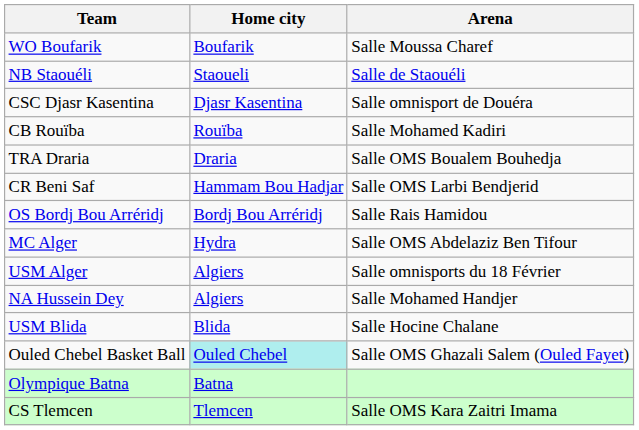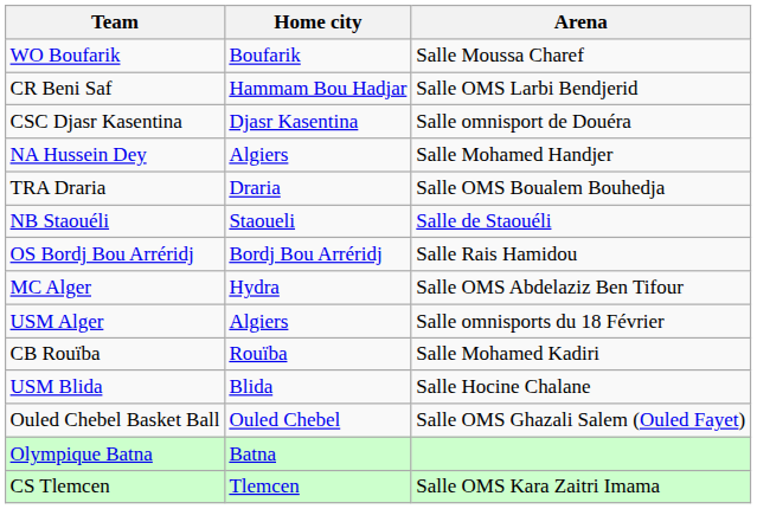 <table class="wikitable" style="font-size:90%;">
 <tr>
 <th>Team</th>
 <th>Home city</th>
 <th>Arena</th>
 </tr>
 <tr>
 <td><a href='#'>WO Boufarik</a></td>
 <td><a href='#'>Boufarik</a></td>
 <td>Salle Moussa Charef</td>
 </tr>
 <tr>
-<td><a href='#'>NB Staouéli</a></td>
-<td><a href='#'>Staoueli</a></td>
-<td><a href='#'>Salle de Staouéli</a></td>
+<td>CR Beni Saf</td>
+<td><a href='#'>Hammam Bou Hadjar</a></td>
+<td>Salle OMS Larbi Bendjerid</td>
 </tr>
 <tr>
 <td>CSC Djasr Kasentina</td>
 <td><a href='#'>Djasr Kasentina</a></td>
 <td>Salle omnisport de Douéra</td>
 </tr>
 <tr>
-<td>CB Rouïba</td>
-<td><a href='#'>Rouïba</a></td>
-<td>Salle Mohamed Kadiri</td>
+<td><a href='#'>NA Hussein Dey</a></td>
+<td><a href='#'>Algiers</a></td>
+<td>Salle Mohamed Handjer</td>
 </tr>
 <tr>
 <td>TRA Draria</td>
 <td><a href='#'>Draria</a></td>
 <td>Salle OMS Boualem Bouhedja</td>
 </tr>
 <tr>
-<td>CR Beni Saf</td>
-<td><a href='#'>Hammam Bou Hadjar</a></td>
-<td>Salle OMS Larbi Bendjerid</td>
+<td><a href='#'>NB Staouéli</a></td>
+<td><a href='#'>Staoueli</a></td>
+<td><a href='#'>Salle de Staouéli</a></td>
 </tr>
 <tr>
 <td><a href='#'>OS Bordj Bou Arréridj</a></td>
 <td><a href='#'>Bordj Bou Arréridj</a></td>
 <td>Salle Rais Hamidou</td>
 </tr>
 <tr>
 <td><a href='#'>MC Alger</a></td>
 <td><a href='#'>Hydra</a></td>
 <td>Salle OMS Abdelaziz Ben Tifour</td>
 </tr>
 <tr>
 <td><a href='#'>USM Alger</a></td>
 <td><a href='#'>Algiers</a></td>
 <td>Salle omnisports du 18 Février</td>
 </tr>
 <tr>
-<td><a href='#'>NA Hussein Dey</a></td>
-<td><a href='#'>Algiers</a></td>
-<td>Salle Mohamed Handjer</td>
+<td>CB Rouïba</td>
+<td><a href='#'>Rouïba</a></td>
+<td>Salle Mohamed Kadiri</td>
 </tr>
 <tr>
 <td><a href='#'>USM Blida</a></td>
 <td><a href='#'>Blida</a></td>
 <td>Salle Hocine Chalane</td>
 </tr>
 <tr>
 <td>Ouled Chebel Basket Ball</td>
-<td style="background: paleturquoise;"><a href='#'>Ouled Chebel</a></td>
+<td><a href='#'>Ouled Chebel</a></td>
 <td>Salle OMS Ghazali Salem (<a href='#'>Ouled Fayet</a>)</td>
 </tr>
 <tr style="background: #ccffcc;">
 <td><a href='#'>Olympique Batna</a></td>
 <td><a href='#'>Batna</a></td>
 <td></td>
 </tr>
 <tr style="background: #ccffcc;">
 <td>CS Tlemcen</td>
 <td><a href='#'>Tlemcen</a></td>
 <td>Salle OMS Kara Zaitri Imama</td>
 </tr>
 </table>
